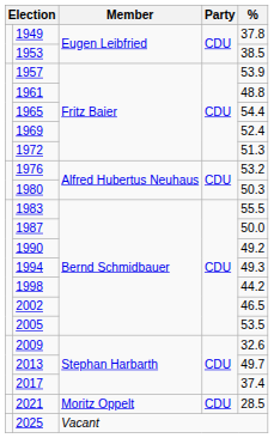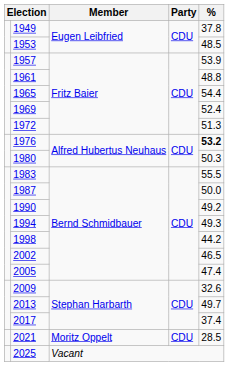 <table class=wikitable>
 <tr>
 <th colspan=2>Election</th>
 <th>Member</th>
 <th>Party</th>
 <th>%</th>
 </tr>
 <tr>
 <td rowspan=2 bgcolor=></td>
 <td><a href='#'>1949</a></td>
 <td rowspan=2><a href='#'>Eugen Leibfried</a></td>
 <td rowspan=2><a href='#'>CDU</a></td>
 <td align=right>37.8</td>
 </tr>
 <tr>
 <td><a href='#'>1953</a></td>
-<td align=right>38.5</td>
+<td align=right>48.5</td>
 </tr>
 <tr>
 <td rowspan=5 bgcolor=></td>
 <td><a href='#'>1957</a></td>
 <td rowspan=5><a href='#'>Fritz Baier</a></td>
 <td rowspan=5><a href='#'>CDU</a></td>
 <td align=right>53.9</td>
 </tr>
 <tr>
 <td><a href='#'>1961</a></td>
 <td align=right>48.8</td>
 </tr>
 <tr>
 <td><a href='#'>1965</a></td>
 <td align=right>54.4</td>
 </tr>
 <tr>
 <td><a href='#'>1969</a></td>
 <td align=right>52.4</td>
 </tr>
 <tr>
 <td><a href='#'>1972</a></td>
 <td align=right>51.3</td>
 </tr>
 <tr>
 <td rowspan=2 bgcolor=></td>
 <td><a href='#'>1976</a></td>
 <td rowspan=2><a href='#'>Alfred Hubertus Neuhaus</a></td>
 <td rowspan=2><a href='#'>CDU</a></td>
-<td align=right>53.2</td>
+<td align=right><strong>53.2</strong></td>
 </tr>
 <tr>
 <td><a href='#'>1980</a></td>
 <td align=right>50.3</td>
 </tr>
 <tr>
 <td rowspan=7 bgcolor=></td>
 <td><a href='#'>1983</a></td>
 <td rowspan=7><a href='#'>Bernd Schmidbauer</a></td>
 <td rowspan=7><a href='#'>CDU</a></td>
 <td align=right>55.5</td>
 </tr>
 <tr>
 <td><a href='#'>1987</a></td>
 <td align=right>50.0</td>
 </tr>
 <tr>
 <td><a href='#'>1990</a></td>
 <td align=right>49.2</td>
 </tr>
 <tr>
 <td><a href='#'>1994</a></td>
 <td align=right>49.3</td>
 </tr>
 <tr>
 <td><a href='#'>1998</a></td>
 <td align=right>44.2</td>
 </tr>
 <tr>
 <td><a href='#'>2002</a></td>
 <td align=right>46.5</td>
 </tr>
 <tr>
 <td><a href='#'>2005</a></td>
-<td align=right>53.5</td>
+<td align=right>47.4</td>
 </tr>
 <tr>
 <td rowspan=3 bgcolor=></td>
 <td><a href='#'>2009</a></td>
 <td rowspan=3><a href='#'>Stephan Harbarth</a></td>
 <td rowspan=3><a href='#'>CDU</a></td>
 <td align=right>32.6</td>
 </tr>
 <tr>
 <td><a href='#'>2013</a></td>
 <td align=right>49.7</td>
 </tr>
 <tr>
 <td><a href='#'>2017</a></td>
 <td align=right>37.4</td>
 </tr>
 <tr>
 <td bgcolor=></td>
 <td><a href='#'>2021</a></td>
 <td><a href='#'>Moritz Oppelt</a></td>
 <td><a href='#'>CDU</a></td>
 <td align=right>28.5</td>
 </tr>
 <tr>
 <td></td>
 <td><a href='#'>2025</a></td>
 <td colspan=3><em>Vacant</em></td>
 </tr>
 </table>
